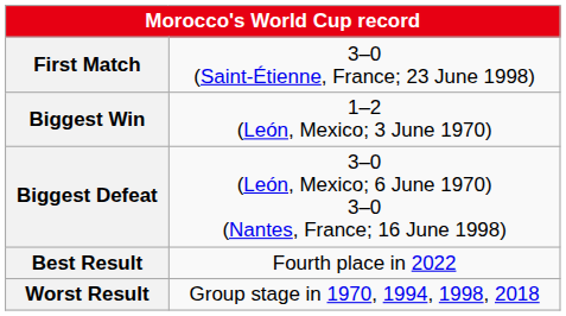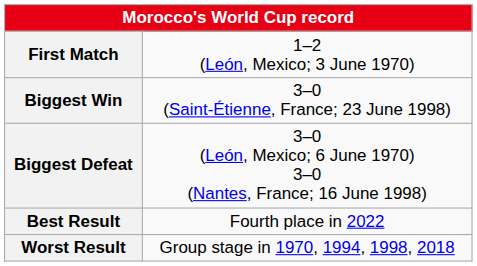 <table class="wikitable collapsible collapsed" style="width:50%;text-align:center">
 <tr>
 <th colspan="2" style="background:#E70013; color:white;"><strong>Morocco's World Cup record</strong></th>
 </tr>
 <tr>
 <th>First Match</th>
-<td> 3–0 <br> (<a href='#'>Saint-Étienne</a>, France; 23 June 1998)</td>
+<td> 1–2 <br> (<a href='#'>León</a>, Mexico; 3 June 1970)</td>
 </tr>
 <tr>
 <th>Biggest Win</th>
-<td> 1–2 <br> (<a href='#'>León</a>, Mexico; 3 June 1970)</td>
+<td> 3–0 <br> (<a href='#'>Saint-Étienne</a>, France; 23 June 1998)</td>
 </tr>
 <tr>
 <th>Biggest Defeat</th>
 <td> 3–0 <br> (<a href='#'>León</a>, Mexico; 6 June 1970)<br> 3–0 <br> (<a href='#'>Nantes</a>, France; 16 June 1998)</td>
 </tr>
 <tr>
 <th>Best Result</th>
 <td>Fourth place in <a href='#'>2022</a></td>
 </tr>
 <tr>
 <th>Worst Result</th>
 <td>Group stage in <a href='#'>1970</a>, <a href='#'>1994</a>, <a href='#'>1998</a>, <a href='#'>2018</a></td>
 </tr>
 </table>
